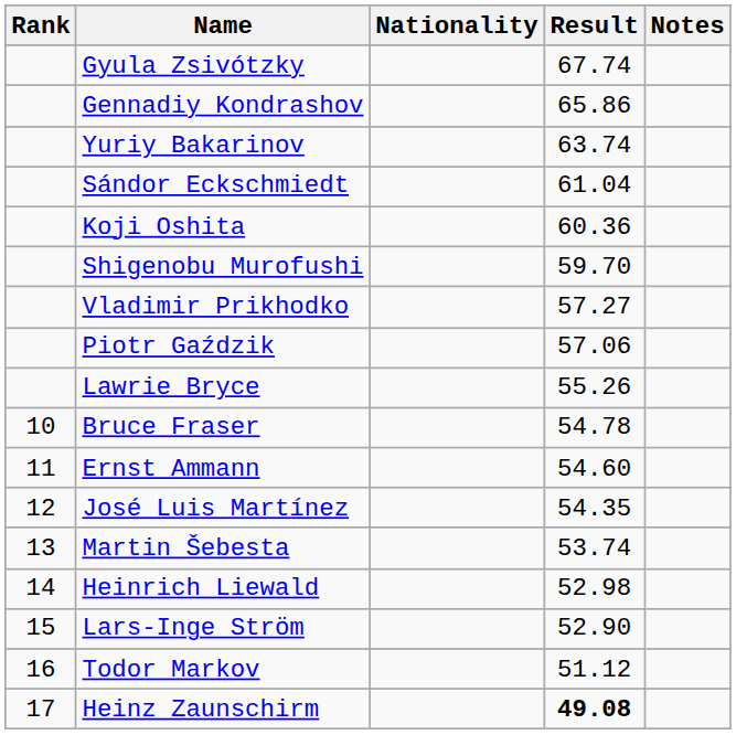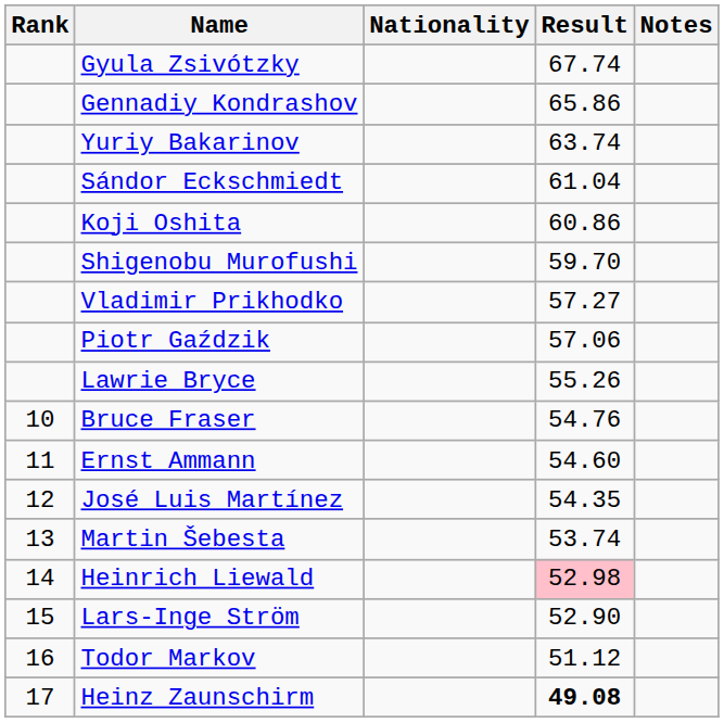 <table class="wikitable sortable" style="text-align:center">
 <tr>
 <th>Rank</th>
 <th>Name</th>
 <th>Nationality</th>
 <th>Result</th>
 <th>Notes</th>
 </tr>
 <tr>
 <td></td>
 <td align=left><a href='#'>Gyula Zsivótzky</a></td>
 <td align=left></td>
 <td>67.74</td>
 <td></td>
 </tr>
 <tr>
 <td></td>
 <td align=left><a href='#'>Gennadiy Kondrashov</a></td>
 <td align=left></td>
 <td>65.86</td>
 <td></td>
 </tr>
 <tr>
 <td></td>
 <td align=left><a href='#'>Yuriy Bakarinov</a></td>
 <td align=left></td>
 <td>63.74</td>
 <td></td>
 </tr>
 <tr>
 <td></td>
 <td align=left><a href='#'>Sándor Eckschmiedt</a></td>
 <td align=left></td>
 <td>61.04</td>
 <td></td>
 </tr>
 <tr>
 <td></td>
 <td align=left><a href='#'>Koji Oshita</a></td>
 <td align=left></td>
-<td>60.36</td>
+<td>60.86</td>
 <td></td>
 </tr>
 <tr>
 <td></td>
 <td align=left><a href='#'>Shigenobu Murofushi</a></td>
 <td align=left></td>
 <td>59.70</td>
 <td></td>
 </tr>
 <tr>
 <td></td>
 <td align=left><a href='#'>Vladimir Prikhodko</a></td>
 <td align=left></td>
 <td>57.27</td>
 <td></td>
 </tr>
 <tr>
 <td></td>
 <td align=left><a href='#'>Piotr Gaździk</a></td>
 <td align=left></td>
 <td>57.06</td>
 <td></td>
 </tr>
 <tr>
 <td></td>
 <td align=left><a href='#'>Lawrie Bryce</a></td>
 <td align=left></td>
 <td>55.26</td>
 <td></td>
 </tr>
 <tr>
 <td>10</td>
 <td align=left><a href='#'>Bruce Fraser</a></td>
 <td align=left></td>
-<td>54.78</td>
+<td>54.76</td>
 <td></td>
 </tr>
 <tr>
 <td>11</td>
 <td align=left><a href='#'>Ernst Ammann</a></td>
 <td align=left></td>
 <td>54.60</td>
 <td></td>
 </tr>
 <tr>
 <td>12</td>
 <td align=left><a href='#'>José Luis Martínez</a></td>
 <td align=left></td>
 <td>54.35</td>
 <td></td>
 </tr>
 <tr>
 <td>13</td>
 <td align=left><a href='#'>Martin Šebesta</a></td>
 <td align=left></td>
 <td>53.74</td>
 <td></td>
 </tr>
 <tr>
 <td>14</td>
 <td align=left><a href='#'>Heinrich Liewald</a></td>
 <td align=left></td>
-<td>52.98</td>
+<td style="background: pink;">52.98</td>
 <td></td>
 </tr>
 <tr>
 <td>15</td>
 <td align=left><a href='#'>Lars-Inge Ström</a></td>
 <td align=left></td>
 <td>52.90</td>
 <td></td>
 </tr>
 <tr>
 <td>16</td>
 <td align=left><a href='#'>Todor Markov</a></td>
 <td align=left></td>
 <td>51.12</td>
 <td></td>
 </tr>
 <tr>
 <td>17</td>
 <td align=left><a href='#'>Heinz Zaunschirm</a></td>
 <td align=left></td>
 <td><strong>49.08</strong></td>
 <td></td>
 </tr>
 </table>
